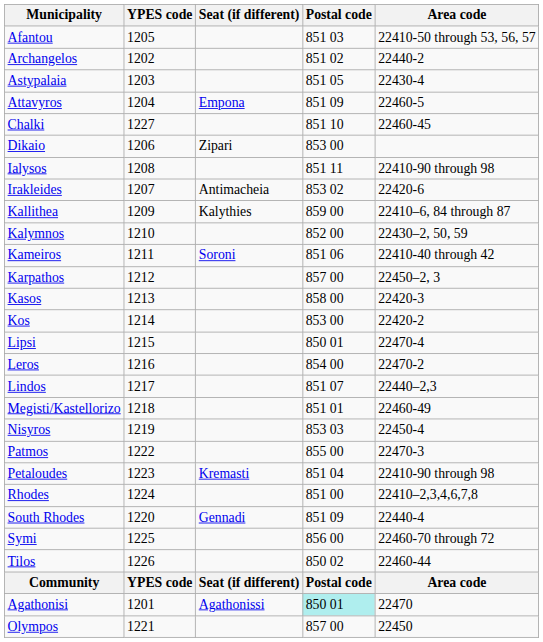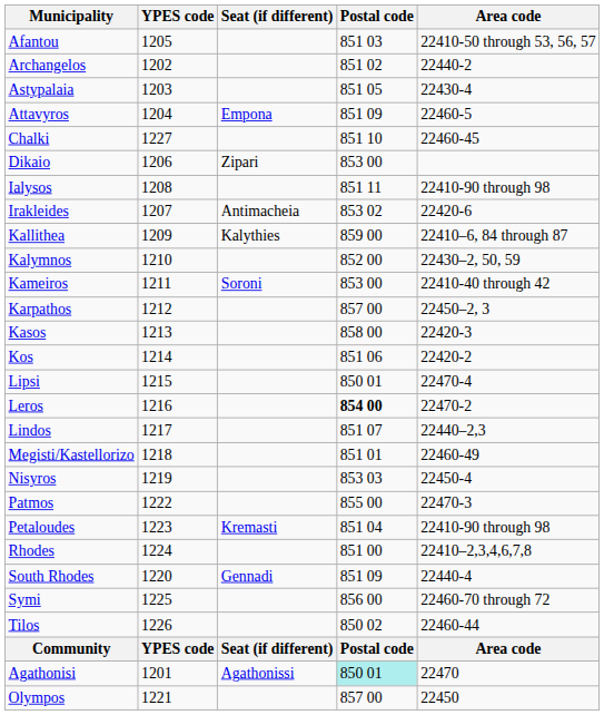 <table class="wikitable">
 <tr>
 <th>Municipality</th>
 <th>YPES code</th>
 <th>Seat (if different)</th>
 <th>Postal code</th>
 <th>Area code</th>
 </tr>
 <tr>
 <td><a href='#'>Afantou</a></td>
 <td>1205</td>
 <td></td>
 <td>851 03</td>
 <td>22410-50 through 53, 56, 57</td>
 </tr>
 <tr>
 <td><a href='#'>Archangelos</a></td>
 <td>1202</td>
 <td></td>
 <td>851 02</td>
 <td>22440-2</td>
 </tr>
 <tr>
 <td><a href='#'>Astypalaia</a></td>
 <td>1203</td>
 <td></td>
 <td>851 05</td>
 <td>22430-4</td>
 </tr>
 <tr>
 <td><a href='#'>Attavyros</a></td>
 <td>1204</td>
 <td><a href='#'>Empona</a></td>
 <td>851 09</td>
 <td>22460-5</td>
 </tr>
 <tr>
 <td><a href='#'>Chalki</a></td>
 <td>1227</td>
 <td></td>
 <td>851 10</td>
 <td>22460-45</td>
 </tr>
 <tr>
 <td><a href='#'>Dikaio</a></td>
 <td>1206</td>
 <td>Zipari</td>
 <td>853 00</td>
 <td></td>
 </tr>
 <tr>
 <td><a href='#'>Ialysos</a></td>
 <td>1208</td>
 <td></td>
 <td>851 11</td>
 <td>22410-90 through 98</td>
 </tr>
 <tr>
 <td><a href='#'>Irakleides</a></td>
 <td>1207</td>
 <td>Antimacheia</td>
 <td>853 02</td>
 <td>22420-6</td>
 </tr>
 <tr>
 <td><a href='#'>Kallithea</a></td>
 <td>1209</td>
 <td>Kalythies</td>
 <td>859 00</td>
 <td>22410–6, 84 through 87</td>
 </tr>
 <tr>
 <td><a href='#'>Kalymnos</a></td>
 <td>1210</td>
 <td></td>
 <td>852 00</td>
 <td>22430–2, 50, 59</td>
 </tr>
 <tr>
 <td><a href='#'>Kameiros</a></td>
 <td>1211</td>
 <td><a href='#'>Soroni</a></td>
-<td>851 06</td>
+<td>853 00</td>
 <td>22410-40 through 42</td>
 </tr>
 <tr>
 <td><a href='#'>Karpathos</a></td>
 <td>1212</td>
 <td></td>
 <td>857 00</td>
 <td>22450–2, 3</td>
 </tr>
 <tr>
 <td><a href='#'>Kasos</a></td>
 <td>1213</td>
 <td></td>
 <td>858 00</td>
 <td>22420-3</td>
 </tr>
 <tr>
 <td><a href='#'>Kos</a></td>
 <td>1214</td>
 <td></td>
-<td>853 00</td>
+<td>851 06</td>
 <td>22420-2</td>
 </tr>
 <tr>
 <td><a href='#'>Lipsi</a></td>
 <td>1215</td>
 <td></td>
 <td>850 01</td>
 <td>22470-4</td>
 </tr>
 <tr>
 <td><a href='#'>Leros</a></td>
 <td>1216</td>
 <td></td>
-<td>854 00</td>
+<td><strong>854 00</strong></td>
 <td>22470-2</td>
 </tr>
 <tr>
 <td><a href='#'>Lindos</a></td>
 <td>1217</td>
 <td></td>
 <td>851 07</td>
 <td>22440–2,3</td>
 </tr>
 <tr>
 <td><a href='#'>Megisti/Kastellorizo</a></td>
 <td>1218</td>
 <td></td>
 <td>851 01</td>
 <td>22460-49</td>
 </tr>
 <tr>
 <td><a href='#'>Nisyros</a></td>
 <td>1219</td>
 <td></td>
 <td>853 03</td>
 <td>22450-4</td>
 </tr>
 <tr>
 <td><a href='#'>Patmos</a></td>
 <td>1222</td>
 <td></td>
 <td>855 00</td>
 <td>22470-3</td>
 </tr>
 <tr>
 <td><a href='#'>Petaloudes</a></td>
 <td>1223</td>
 <td><a href='#'>Kremasti</a></td>
 <td>851 04</td>
 <td>22410-90 through 98</td>
 </tr>
 <tr>
 <td><a href='#'>Rhodes</a></td>
 <td>1224</td>
 <td></td>
 <td>851 00</td>
 <td>22410–2,3,4,6,7,8</td>
 </tr>
 <tr>
 <td><a href='#'>South Rhodes</a></td>
 <td>1220</td>
 <td><a href='#'>Gennadi</a></td>
 <td>851 09</td>
 <td>22440-4</td>
 </tr>
 <tr>
 <td><a href='#'>Symi</a></td>
 <td>1225</td>
 <td></td>
 <td>856 00</td>
 <td>22460-70 through 72</td>
 </tr>
 <tr>
 <td><a href='#'>Tilos</a></td>
 <td>1226</td>
 <td></td>
 <td>850 02</td>
 <td>22460-44</td>
 </tr>
 <tr>
 <th>Community</th>
 <th>YPES code</th>
 <th>Seat (if different)</th>
 <th>Postal code</th>
 <th>Area code</th>
 </tr>
 <tr>
 <td><a href='#'>Agathonisi</a></td>
 <td>1201</td>
 <td><a href='#'>Agathonissi</a></td>
 <td style="background: paleturquoise;">850 01</td>
 <td>22470</td>
 </tr>
 <tr>
 <td><a href='#'>Olympos</a></td>
 <td>1221</td>
 <td></td>
 <td>857 00</td>
 <td>22450</td>
 </tr>
 </table>
